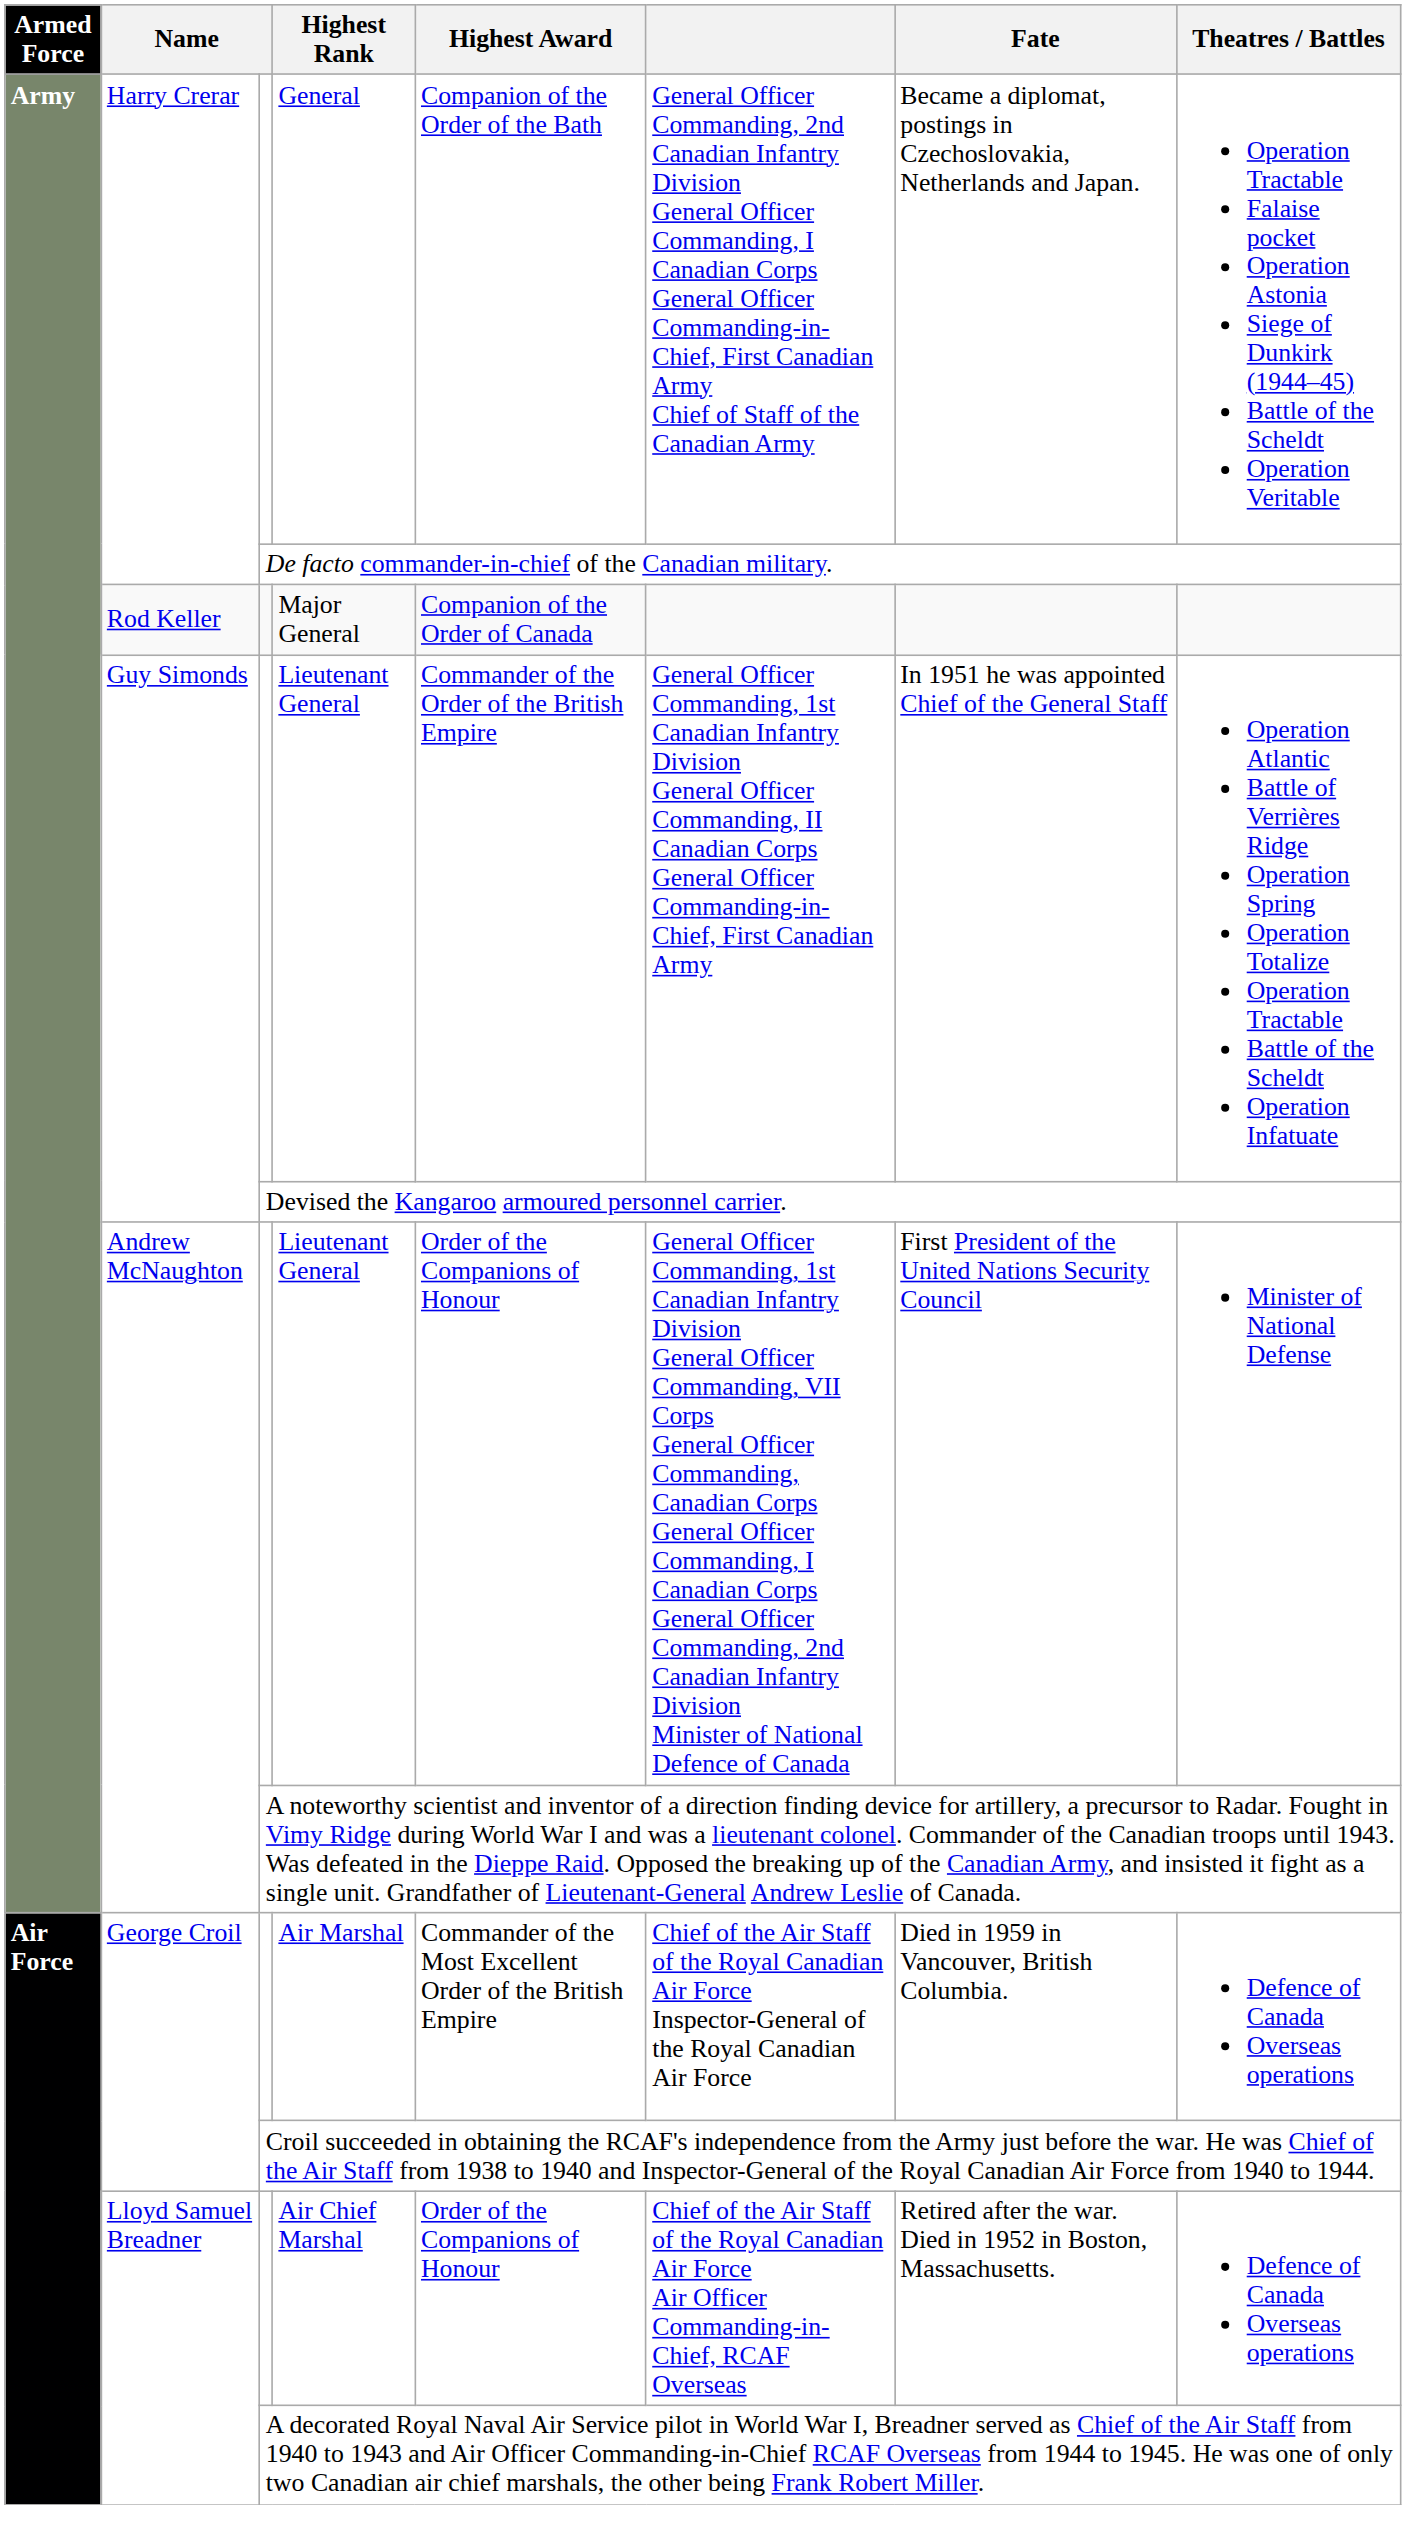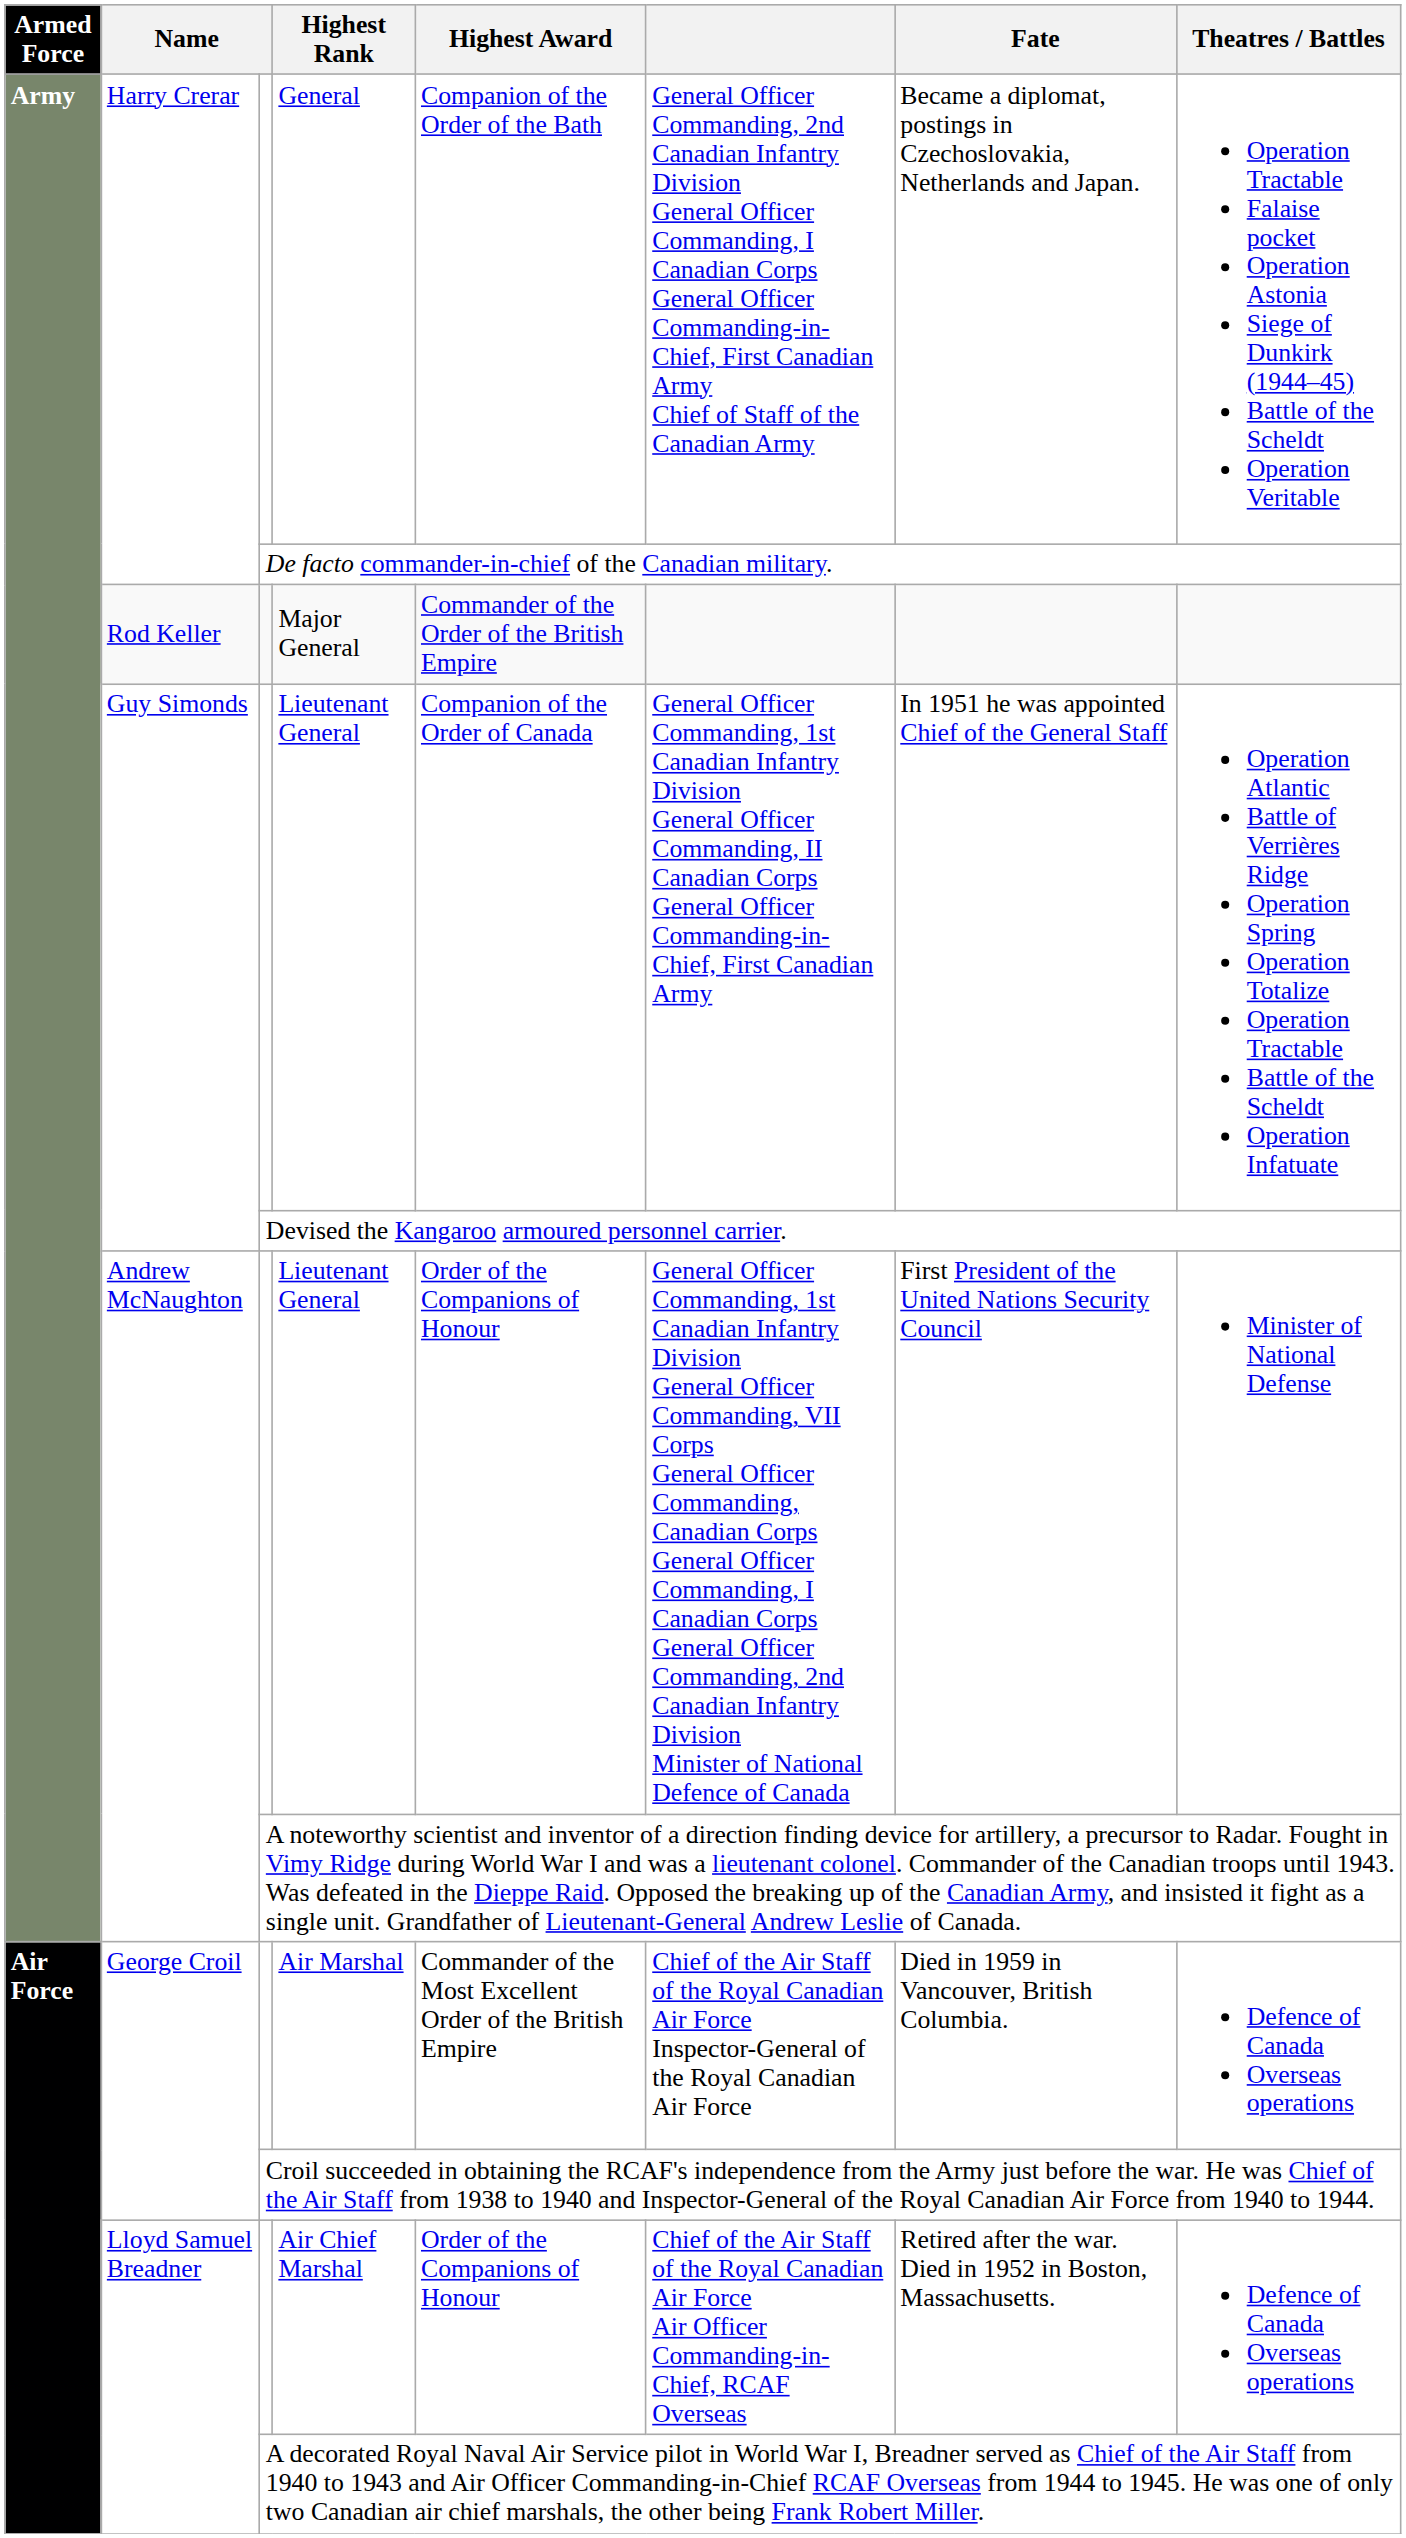 <table class="wikitable">
 <tr>
 <th style="background:#000; color:white;">Armed Force</th>
 <th colspan="2">Name</th>
 <th>Highest Rank</th>
 <th>Highest Award</th>
 <th></th>
 <th>Fate</th>
 <th>Theatres / Battles</th>
 </tr>
 <tr style="background:#fff;vertical-align: top;">
 <td rowspan="7" style="background:#78866b; color:white;"><strong>Army</strong></td>
 <td rowspan="2"><a href='#'>Harry Crerar</a></td>
 <td></td>
 <td><a href='#'>General</a></td>
 <td><a href='#'>Companion of the Order of the Bath</a></td>
 <td><a href='#'>General Officer Commanding, 2nd Canadian Infantry Division</a><br><a href='#'>General Officer Commanding, I Canadian Corps</a><br><a href='#'>General Officer Commanding-in-Chief, First Canadian Army</a><br><a href='#'>Chief of Staff of the Canadian Army</a></td>
 <td>Became a diplomat, postings in Czechoslovakia, Netherlands and Japan.</td>
 <td><br><ul><li><a href='#'>Operation Tractable</a></li><li><a href='#'>Falaise pocket</a></li><li><a href='#'>Operation Astonia</a></li><li><a href='#'>Siege of Dunkirk (1944–45)</a></li><li><a href='#'>Battle of the Scheldt</a></li><li><a href='#'>Operation Veritable</a></li></ul></td>
 </tr>
 <tr style="background:#fff;">
 <td colspan="8"><em>De facto</em> <a href='#'>commander-in-chief</a> of the <a href='#'>Canadian military</a>.</td>
 </tr>
 <tr>
 <td><a href='#'>Rod Keller</a></td>
 <td></td>
 <td>Major General</td>
-<td><a href='#'>Companion of the Order of Canada</a></td>
+<td><a href='#'>Commander of the Order of the British Empire</a></td>
 <td></td>
 <td></td>
 <td></td>
 </tr>
 <tr style="background:#fff;vertical-align: top;">
 <td rowspan="2"><a href='#'>Guy Simonds</a></td>
 <td></td>
 <td><a href='#'>Lieutenant General</a></td>
-<td><a href='#'>Commander of the Order of the British Empire</a></td>
+<td><a href='#'>Companion of the Order of Canada</a></td>
 <td><a href='#'>General Officer Commanding, 1st Canadian Infantry Division</a><br><a href='#'>General Officer Commanding, II Canadian Corps</a><br><a href='#'>General Officer Commanding-in-Chief, First Canadian Army</a></td>
 <td>In 1951 he was appointed <a href='#'>Chief of the General Staff</a></td>
 <td><br><ul><li><a href='#'>Operation Atlantic</a></li><li><a href='#'>Battle of Verrières Ridge</a></li><li><a href='#'>Operation Spring</a></li><li><a href='#'>Operation Totalize</a></li><li><a href='#'>Operation Tractable</a></li><li><a href='#'>Battle of the Scheldt</a></li><li><a href='#'>Operation Infatuate</a></li></ul></td>
 </tr>
 <tr style="background:#fff;">
 <td colspan="8">Devised the <a href='#'>Kangaroo</a> <a href='#'>armoured personnel carrier</a>.</td>
 </tr>
 <tr style="background:#fff;vertical-align: top;">
 <td rowspan="2"><a href='#'>Andrew McNaughton</a></td>
 <td></td>
 <td><a href='#'>Lieutenant General</a></td>
 <td><a href='#'>Order of the Companions of Honour</a></td>
 <td><a href='#'>General Officer Commanding, 1st Canadian Infantry Division</a><br><a href='#'>General Officer Commanding, VII Corps</a><br><a href='#'>General Officer Commanding, Canadian Corps</a><br><a href='#'>General Officer Commanding, I Canadian Corps</a><br><a href='#'>General Officer Commanding, 2nd Canadian Infantry Division</a><br><a href='#'>Minister of National Defence of Canada</a></td>
 <td>First <a href='#'>President of the United Nations Security Council</a></td>
 <td><br><ul><li><a href='#'>Minister of National Defense</a></li></ul></td>
 </tr>
 <tr style="background:#fff;">
 <td colspan="8">A noteworthy scientist and inventor of a direction finding device for artillery, a precursor to Radar. Fought in <a href='#'>Vimy Ridge</a> during World War I and was a <a href='#'>lieutenant colonel</a>. Commander of the Canadian troops until 1943. Was defeated in the <a href='#'>Dieppe Raid</a>. Opposed the breaking up of the <a href='#'>Canadian Army</a>, and insisted it fight as a single unit. Grandfather of <a href='#'>Lieutenant-General</a> <a href='#'>Andrew Leslie</a> of Canada.</td>
 </tr>
 <tr style="background:#fff;vertical-align: top;">
 <td rowspan="6" style="background:#000001; color:white;"><strong>Air Force</strong></td>
 <td rowspan="2"><a href='#'>George Croil</a></td>
 <td></td>
 <td><a href='#'>Air Marshal</a></td>
 <td>Commander of the Most Excellent Order of the British Empire</td>
 <td><a href='#'>Chief of the Air Staff of the Royal Canadian Air Force</a><br>Inspector-General of the Royal Canadian Air Force</td>
 <td>Died in 1959 in Vancouver, British Columbia.</td>
 <td><br><ul><li><a href='#'>Defence of Canada</a></li><li><a href='#'>Overseas operations</a></li></ul></td>
 </tr>
 <tr style="background:#fff;">
 <td colspan="8">Croil succeeded in obtaining the RCAF's independence from the Army just before the war. He was <a href='#'>Chief of the Air Staff</a> from 1938 to 1940 and Inspector-General of the Royal Canadian Air Force from 1940 to 1944.</td>
 </tr>
 <tr style="background:#fff;vertical-align: top;">
 <td rowspan="2"><a href='#'>Lloyd Samuel Breadner</a></td>
 <td></td>
 <td><a href='#'>Air Chief Marshal</a></td>
 <td><a href='#'>Order of the Companions of Honour</a></td>
 <td><a href='#'>Chief of the Air Staff of the Royal Canadian Air Force</a><br><a href='#'>Air Officer Commanding-in-Chief, RCAF Overseas</a></td>
 <td>Retired after the war. Died in 1952 in Boston, Massachusetts.</td>
 <td><br><ul><li><a href='#'>Defence of Canada</a></li><li><a href='#'>Overseas operations</a></li></ul></td>
 </tr>
 <tr style="background:#fff;">
 <td colspan="8">A decorated Royal Naval Air Service pilot in World War I, Breadner served as <a href='#'>Chief of the Air Staff</a> from 1940 to 1943 and Air Officer Commanding-in-Chief <a href='#'>RCAF Overseas</a> from 1944 to 1945. He was one of only two Canadian air chief marshals, the other being <a href='#'>Frank Robert Miller</a>.</td>
 </tr>
 </table>
